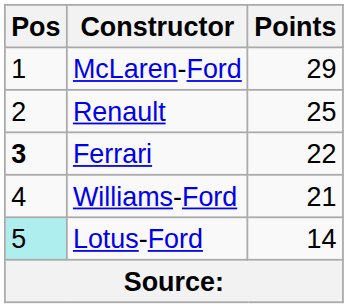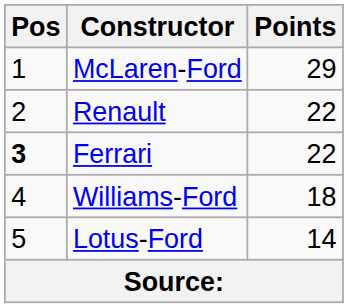 <table class="wikitable" style="font-size: 95%;">
 <tr>
 <th>Pos</th>
 <th>Constructor</th>
 <th>Points</th>
 </tr>
 <tr>
 <td>1</td>
 <td> <a href='#'>McLaren</a>-<a href='#'>Ford</a></td>
 <td align="right">29</td>
 </tr>
 <tr>
 <td>2</td>
 <td> <a href='#'>Renault</a></td>
-<td align="right">25</td>
+<td align="right">22</td>
 </tr>
 <tr>
 <td><strong>3</strong></td>
 <td> <a href='#'>Ferrari</a></td>
 <td align="right">22</td>
 </tr>
 <tr>
 <td>4</td>
 <td> <a href='#'>Williams</a>-<a href='#'>Ford</a></td>
-<td align="right">21</td>
+<td align="right">18</td>
 </tr>
 <tr>
-<td style="background: paleturquoise;">5</td>
+<td>5</td>
 <td> <a href='#'>Lotus</a>-<a href='#'>Ford</a></td>
 <td align="right">14</td>
 </tr>
 <tr>
 <th colspan=4>Source: </th>
 </tr>
 </table>
